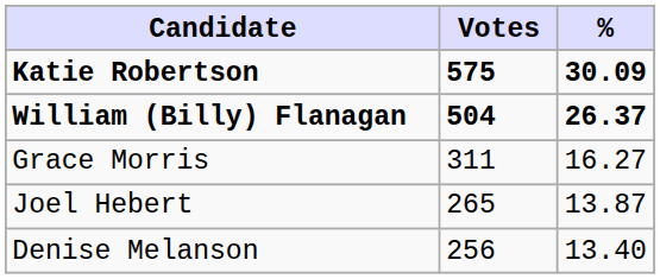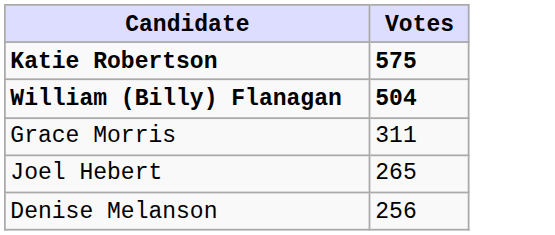 <table class="wikitable">
 <tr>
 <th style="background:#ddf; width:200px;">Candidate</th>
 <th style="background:#ddf; width:50px;">Votes</th>
-<th style="background:#ddf; width:30px;">%</th>
 </tr>
 <tr>
 <td><strong>Katie Robertson</strong></td>
 <td><strong>575</strong></td>
-<td><strong>30.09</strong></td>
 </tr>
 <tr>
 <td><strong>William (Billy) Flanagan</strong></td>
 <td><strong>504</strong></td>
-<td><strong>26.37</strong></td>
 </tr>
 <tr>
 <td>Grace Morris</td>
 <td>311</td>
-<td>16.27</td>
 </tr>
 <tr>
 <td>Joel Hebert</td>
 <td>265</td>
-<td>13.87</td>
 </tr>
 <tr>
 <td>Denise Melanson</td>
 <td>256</td>
-<td>13.40</td>
 </tr>
 </table>
